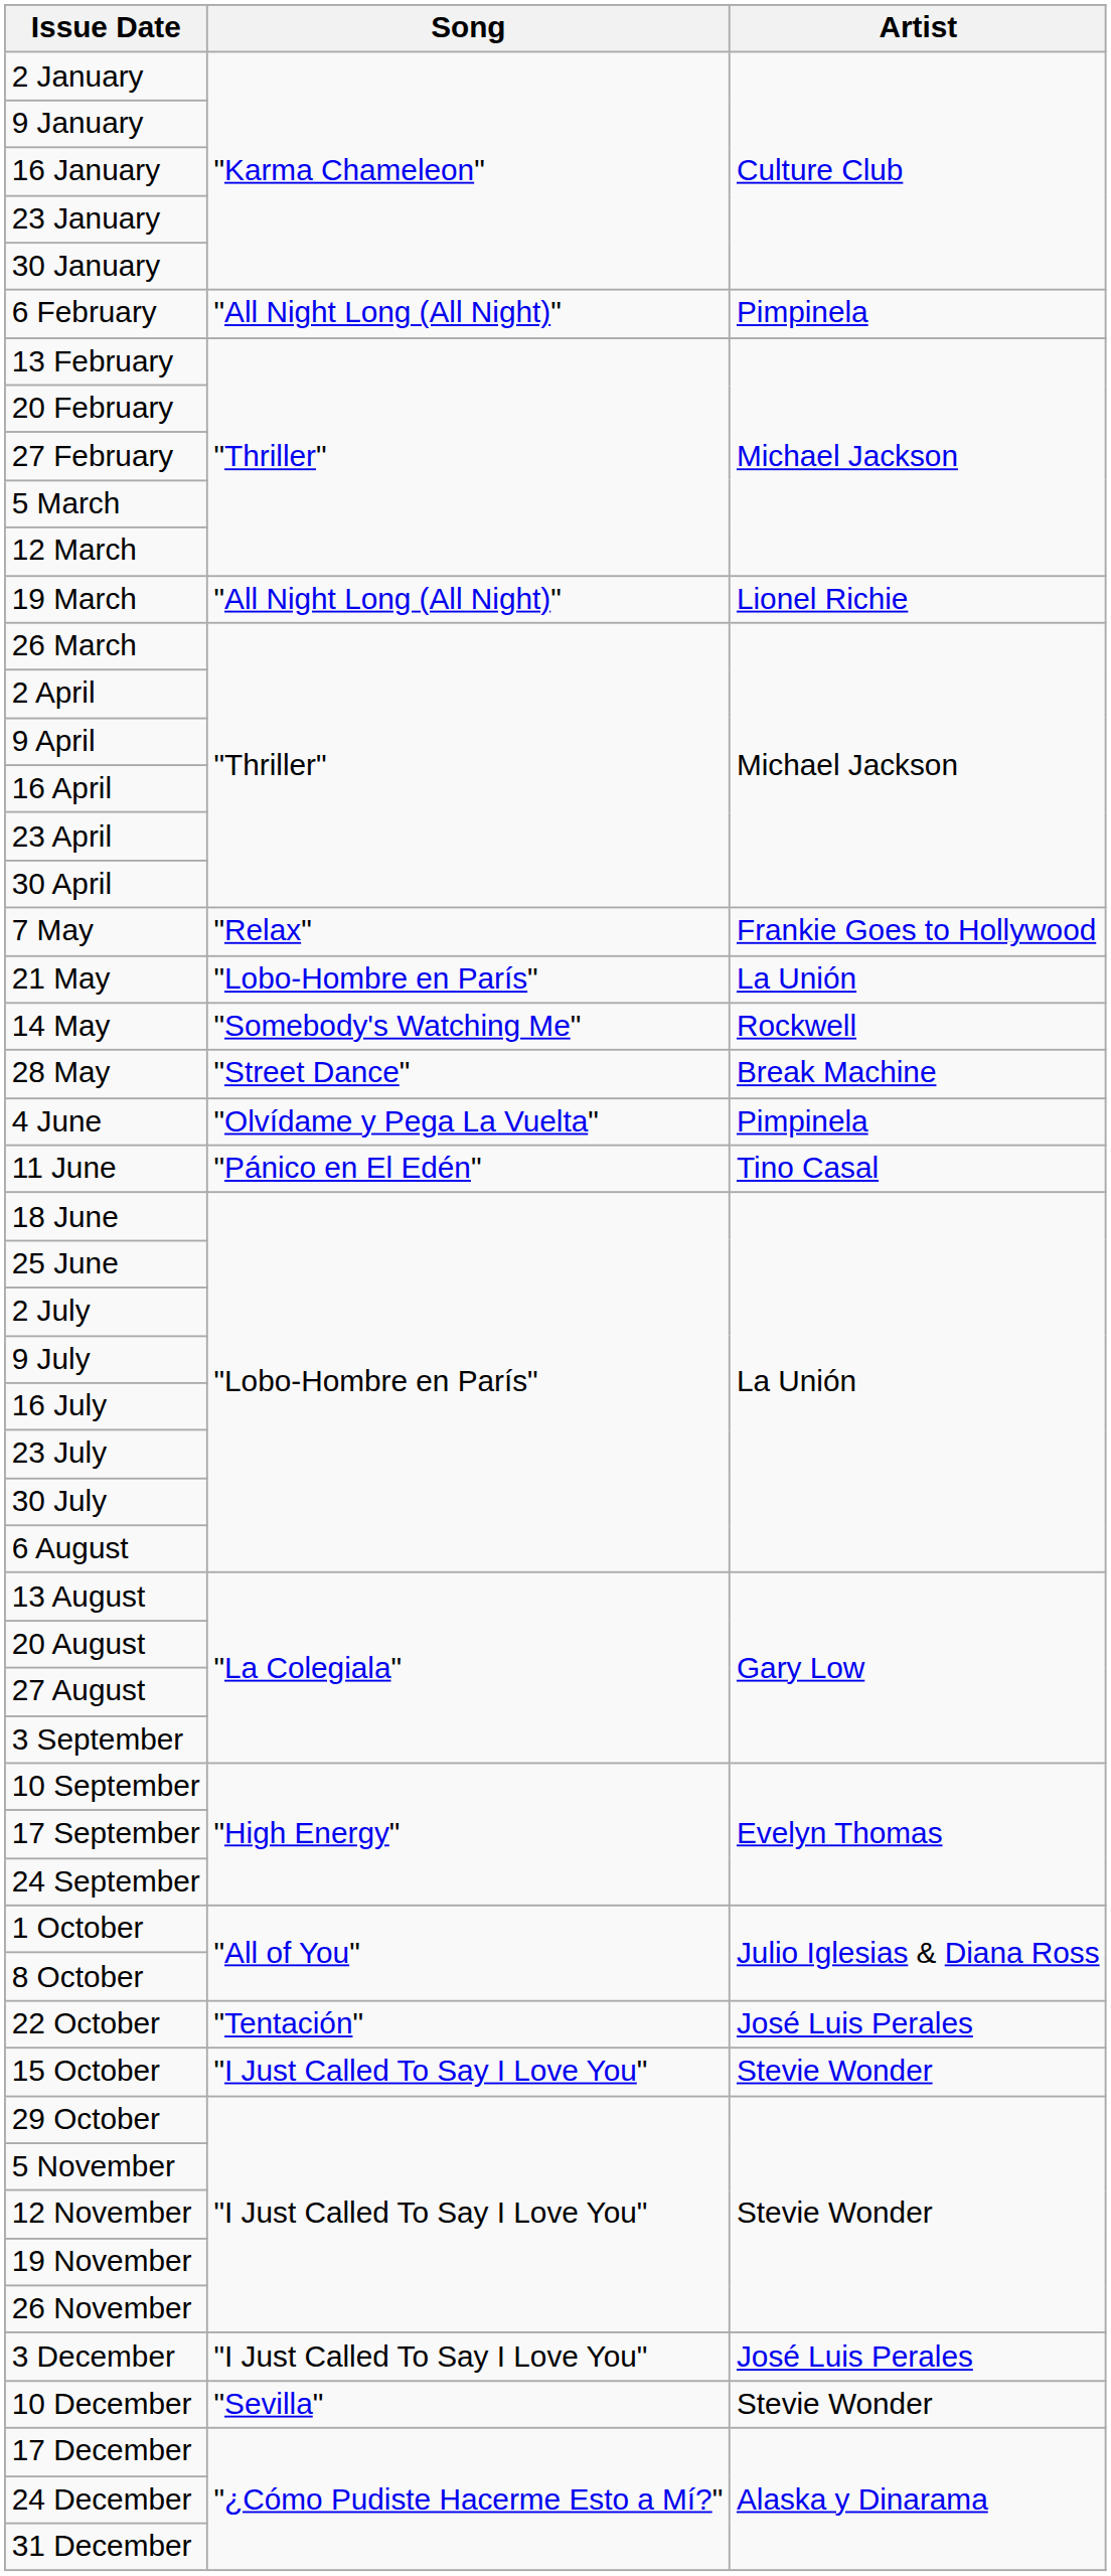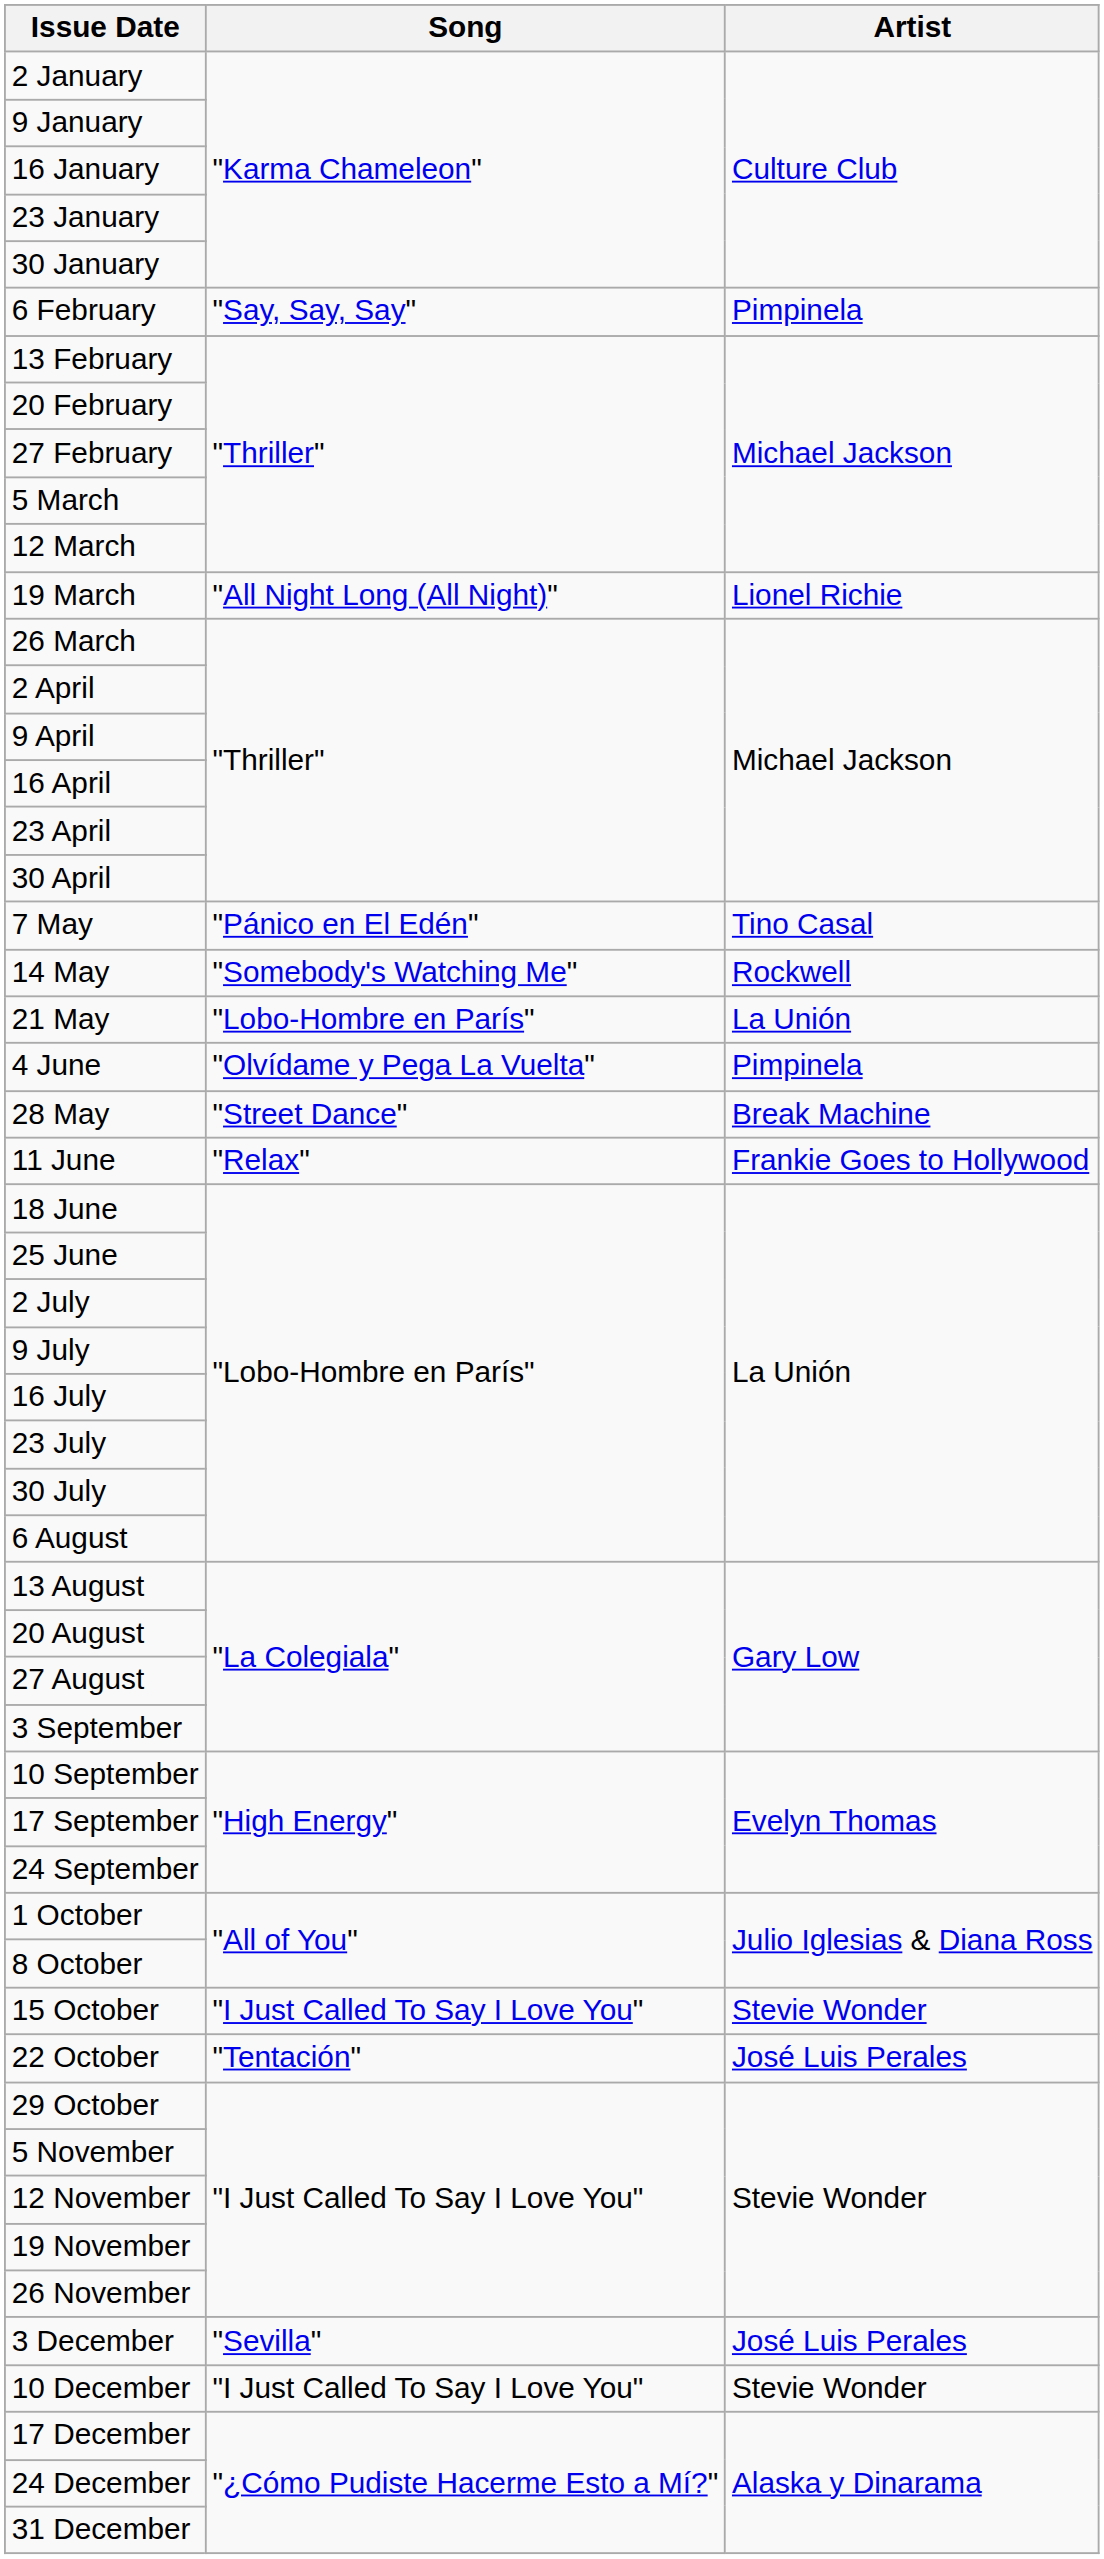 <table class="wikitable">
 <tr>
 <th>Issue Date</th>
 <th>Song</th>
 <th>Artist</th>
 </tr>
 <tr>
 <td>2 January</td>
 <td rowspan=5>"<a href='#'>Karma Chameleon</a>"</td>
 <td rowspan=5><a href='#'>Culture Club</a></td>
 </tr>
 <tr>
 <td>9 January</td>
 </tr>
 <tr>
 <td>16 January</td>
 </tr>
 <tr>
 <td>23 January</td>
 </tr>
 <tr>
 <td>30 January</td>
 </tr>
 <tr>
 <td>6 February</td>
-<td>"<a href='#'>All Night Long (All Night)</a>"</td>
+<td>"<a href='#'>Say, Say, Say</a>"</td>
 <td><a href='#'>Pimpinela</a></td>
 </tr>
 <tr>
 <td>13 February</td>
 <td rowspan=5>"<a href='#'>Thriller</a>"</td>
 <td rowspan=5><a href='#'>Michael Jackson</a></td>
 </tr>
 <tr>
 <td>20 February</td>
 </tr>
 <tr>
 <td>27 February</td>
 </tr>
 <tr>
 <td>5 March</td>
 </tr>
 <tr>
 <td>12 March</td>
 </tr>
 <tr>
 <td>19 March</td>
 <td>"<a href='#'>All Night Long (All Night)</a>"</td>
 <td><a href='#'>Lionel Richie</a></td>
 </tr>
 <tr>
 <td>26 March</td>
 <td rowspan=6>"Thriller"</td>
 <td rowspan=6>Michael Jackson</td>
 </tr>
 <tr>
 <td>2 April</td>
 </tr>
 <tr>
 <td>9 April</td>
 </tr>
 <tr>
 <td>16 April</td>
 </tr>
 <tr>
 <td>23 April</td>
 </tr>
 <tr>
 <td>30  April</td>
 </tr>
 <tr>
 <td>7 May</td>
-<td>"<a href='#'>Relax</a>"</td>
-<td><a href='#'>Frankie Goes to Hollywood</a></td>
+<td>"<a href='#'>Pánico en El Edén</a>"</td>
+<td><a href='#'>Tino Casal</a></td>
+</tr>
+<tr>
+<td>14 May</td>
+<td>"<a href='#'>Somebody's Watching Me</a>"</td>
+<td><a href='#'>Rockwell</a></td>
 </tr>
 <tr>
 <td>21 May</td>
 <td>"<a href='#'>Lobo-Hombre en París</a>"</td>
 <td><a href='#'>La Unión</a></td>
 </tr>
 <tr>
-<td>14 May</td>
-<td>"<a href='#'>Somebody's Watching Me</a>"</td>
-<td><a href='#'>Rockwell</a></td>
+<td>4 June</td>
+<td>"<a href='#'>Olvídame y Pega La Vuelta</a>"</td>
+<td><a href='#'>Pimpinela</a></td>
 </tr>
 <tr>
 <td>28 May</td>
 <td>"<a href='#'>Street Dance</a>"</td>
 <td><a href='#'>Break Machine</a></td>
 </tr>
 <tr>
-<td>4 June</td>
-<td>"<a href='#'>Olvídame y Pega La Vuelta</a>"</td>
-<td><a href='#'>Pimpinela</a></td>
-</tr>
-<tr>
 <td>11 June</td>
-<td>"<a href='#'>Pánico en El Edén</a>"</td>
-<td><a href='#'>Tino Casal</a></td>
+<td>"<a href='#'>Relax</a>"</td>
+<td><a href='#'>Frankie Goes to Hollywood</a></td>
 </tr>
 <tr>
 <td>18 June</td>
 <td rowspan=8>"Lobo-Hombre en París"</td>
 <td rowspan=8>La Unión</td>
 </tr>
 <tr>
 <td>25 June</td>
 </tr>
 <tr>
 <td>2 July</td>
 </tr>
 <tr>
 <td>9 July</td>
 </tr>
 <tr>
 <td>16 July</td>
 </tr>
 <tr>
 <td>23 July</td>
 </tr>
 <tr>
 <td>30 July</td>
 </tr>
 <tr>
 <td>6 August</td>
 </tr>
 <tr>
 <td>13 August</td>
 <td rowspan=4>"<a href='#'>La Colegiala</a>"</td>
 <td rowspan=4><a href='#'>Gary Low</a></td>
 </tr>
 <tr>
 <td>20 August</td>
 </tr>
 <tr>
 <td>27 August</td>
 </tr>
 <tr>
 <td>3 September</td>
 </tr>
 <tr>
 <td>10 September</td>
 <td rowspan=3>"<a href='#'>High Energy</a>"</td>
 <td rowspan=3><a href='#'>Evelyn Thomas</a></td>
 </tr>
 <tr>
 <td>17 September</td>
 </tr>
 <tr>
 <td>24 September</td>
 </tr>
 <tr>
 <td>1 October</td>
 <td rowspan=2>"<a href='#'>All of You</a>"</td>
 <td rowspan=2><a href='#'>Julio Iglesias</a> & <a href='#'>Diana Ross</a></td>
 </tr>
 <tr>
 <td>8 October</td>
 </tr>
 <tr>
+<td>15 October</td>
+<td>"<a href='#'>I Just Called To Say I Love You</a>"</td>
+<td><a href='#'>Stevie Wonder</a></td>
+</tr>
+<tr>
 <td>22 October</td>
 <td>"<a href='#'>Tentación</a>"</td>
 <td><a href='#'>José Luis Perales</a></td>
-</tr>
-<tr>
-<td>15 October</td>
-<td>"<a href='#'>I Just Called To Say I Love You</a>"</td>
-<td><a href='#'>Stevie Wonder</a></td>
 </tr>
 <tr>
 <td>29 October</td>
 <td rowspan=5>"I Just Called To Say I Love You"</td>
 <td rowspan=5>Stevie Wonder</td>
 </tr>
 <tr>
 <td>5 November</td>
 </tr>
 <tr>
 <td>12 November</td>
 </tr>
 <tr>
 <td>19 November</td>
 </tr>
 <tr>
 <td>26 November</td>
 </tr>
 <tr>
 <td>3 December</td>
-<td>"I Just Called To Say I Love You"</td>
+<td>"<a href='#'>Sevilla</a>"</td>
 <td><a href='#'>José Luis Perales</a></td>
 </tr>
 <tr>
 <td>10 December</td>
-<td>"<a href='#'>Sevilla</a>"</td>
+<td>"I Just Called To Say I Love You"</td>
 <td>Stevie Wonder</td>
 </tr>
 <tr>
 <td>17 December</td>
 <td rowspan=3>"<a href='#'>¿Cómo Pudiste Hacerme Esto a Mí?</a>"</td>
 <td rowspan=3><a href='#'>Alaska y Dinarama</a></td>
 </tr>
 <tr>
 <td>24 December</td>
 </tr>
 <tr>
 <td>31 December</td>
 </tr>
 </table>
